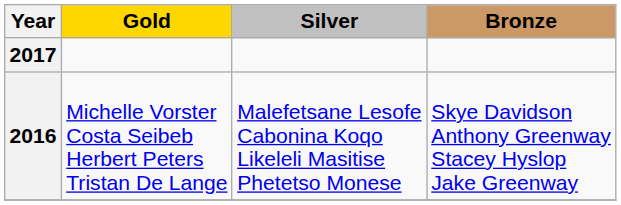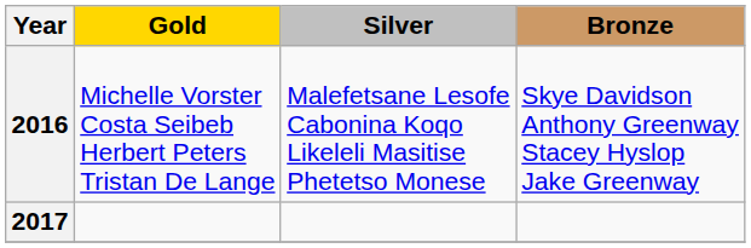 <table class="wikitable">
 <tr>
 <th align="center">Year</th>
 <td align="center"  bgcolor="gold"><strong>Gold</strong></td>
 <td align="center"  bgcolor="silver"><strong>Silver</strong></td>
 <td align="center"  bgcolor="#CC9966"><strong>Bronze</strong></td>
 </tr>
 <tr>
+<th>2016</th>
+<td><br><a href='#'>Michelle Vorster</a><br><a href='#'>Costa Seibeb</a><br><a href='#'>Herbert Peters</a><br><a href='#'>Tristan De Lange</a></td>
+<td><br><a href='#'>Malefetsane Lesofe</a><br><a href='#'>Cabonina Koqo</a><br><a href='#'>Likeleli Masitise</a><br><a href='#'>Phetetso Monese</a></td>
+<td><br><a href='#'>Skye Davidson</a><br><a href='#'>Anthony Greenway</a><br><a href='#'>Stacey Hyslop</a><br><a href='#'>Jake Greenway</a></td>
+</tr>
+<tr>
 <th>2017</th>
 <td></td>
 <td></td>
 <td></td>
 </tr>
 <tr>
-<th>2016</th>
-<td><br><a href='#'>Michelle Vorster</a><br><a href='#'>Costa Seibeb</a><br><a href='#'>Herbert Peters</a><br><a href='#'>Tristan De Lange</a></td>
-<td><br><a href='#'>Malefetsane Lesofe</a><br><a href='#'>Cabonina Koqo</a><br><a href='#'>Likeleli Masitise</a><br><a href='#'>Phetetso Monese</a></td>
-<td><br><a href='#'>Skye Davidson</a><br><a href='#'>Anthony Greenway</a><br><a href='#'>Stacey Hyslop</a><br><a href='#'>Jake Greenway</a></td>
-</tr>
-<tr>
 </tr>
 </table>
